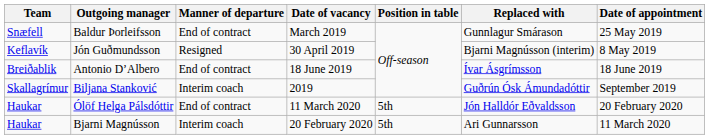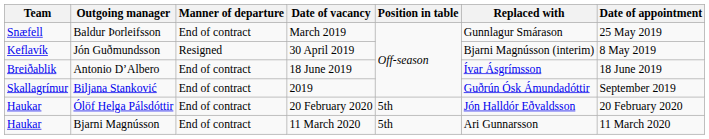 <table class="wikitable sortable">
 <tr>
 <th>Team</th>
 <th>Outgoing manager</th>
 <th>Manner of departure</th>
 <th>Date of vacancy</th>
 <th>Position in table</th>
 <th>Replaced with</th>
 <th>Date of appointment</th>
 </tr>
 <tr>
 <td><a href='#'>Snæfell</a></td>
 <td> Baldur Þorleifsson</td>
 <td>End of contract</td>
 <td>March 2019</td>
 <td rowspan=4><em>Off-season</em></td>
 <td> Gunnlagur Smárason</td>
 <td>25 May 2019</td>
 </tr>
 <tr>
 <td><a href='#'>Keflavík</a></td>
 <td> Jón Guðmundsson</td>
 <td>Resigned</td>
 <td>30 April 2019</td>
 <td> Bjarni Magnússon (interim)</td>
 <td>8 May 2019</td>
 </tr>
 <tr>
 <td><a href='#'>Breiðablik</a></td>
 <td> Antonio D’Albero</td>
 <td>End of contract</td>
 <td>18 June 2019</td>
 <td> <a href='#'>Ívar Ásgrímsson</a></td>
 <td>18 June 2019</td>
 </tr>
 <tr>
 <td><a href='#'>Skallagrímur</a></td>
 <td> <a href='#'>Biljana Stanković</a></td>
-<td>Interim coach</td>
+<td>End of contract</td>
 <td>2019</td>
 <td> <a href='#'>Guðrún Ósk Ámundadóttir</a></td>
 <td>September 2019</td>
 </tr>
 <tr>
 <td><a href='#'>Haukar</a></td>
 <td> <a href='#'>Ólöf Helga Pálsdóttir</a></td>
 <td>End of contract</td>
-<td>11 March 2020</td>
+<td>20 February 2020</td>
 <td>5th</td>
 <td> <a href='#'>Jón Halldór Eðvaldsson</a></td>
 <td>20 February 2020</td>
 </tr>
 <tr>
 <td><a href='#'>Haukar</a></td>
 <td> Bjarni Magnússon</td>
-<td>Interim coach</td>
-<td>20 February 2020</td>
+<td>End of contract</td>
+<td>11 March 2020</td>
 <td>5th</td>
 <td> Ari Gunnarsson</td>
 <td>11 March 2020</td>
 </tr>
 </table>
